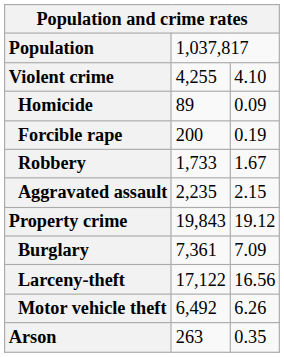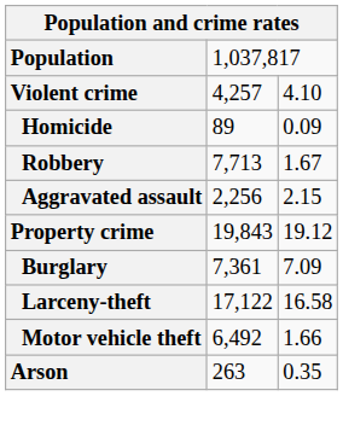 <table class="wikitable collapsible collapsed">
 <tr>
 <th colspan="3">Population and crime rates</th>
 </tr>
 <tr>
 <th scope="row" style="text-align: left;">Population</th>
 <td colspan="2">1,037,817</td>
 </tr>
 <tr>
 <th scope="row" style="text-align: left;">Violent crime</th>
-<td>4,255</td>
+<td>4,257</td>
 <td>4.10</td>
 </tr>
 <tr>
 <th scope="row" style="text-align: left;">  Homicide</th>
 <td>89</td>
 <td>0.09</td>
 </tr>
 <tr>
-<th scope="row" style="text-align: left;">  Forcible rape</th>
-<td>200</td>
-<td>0.19</td>
-</tr>
-<tr>
 <th scope="row" style="text-align: left;">  Robbery</th>
-<td>1,733</td>
+<td>7,713</td>
 <td>1.67</td>
 </tr>
 <tr>
 <th scope="row" style="text-align: left;">  Aggravated assault</th>
-<td>2,235</td>
+<td>2,256</td>
 <td>2.15</td>
 </tr>
 <tr>
 <th scope="row" style="text-align: left;">Property crime</th>
 <td>19,843</td>
 <td>19.12</td>
 </tr>
 <tr>
 <th scope="row" style="text-align: left;">  Burglary</th>
 <td>7,361</td>
 <td>7.09</td>
 </tr>
 <tr>
 <th scope="row" style="text-align: left;">  Larceny-theft</th>
 <td>17,122</td>
-<td>16.56</td>
+<td>16.58</td>
 </tr>
 <tr>
 <th scope="row" style="text-align: left;">  Motor vehicle theft</th>
 <td>6,492</td>
-<td>6.26</td>
+<td>1.66</td>
 </tr>
 <tr>
 <th scope="row" style="text-align: left;">Arson</th>
 <td>263</td>
 <td>0.35</td>
 </tr>
 </table>
